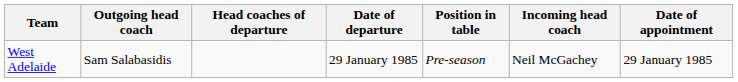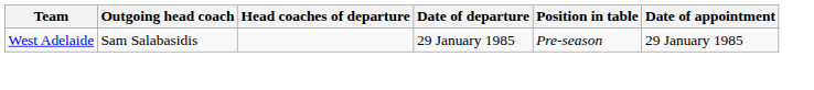 <table class="wikitable sortable">
 <tr>
 <th>Team</th>
 <th>Outgoing head coach</th>
 <th>Head coaches of departure</th>
 <th>Date of departure</th>
 <th>Position in table</th>
-<th>Incoming head coach</th>
 <th>Date of appointment</th>
 </tr>
 <tr>
 <td><a href='#'>West Adelaide</a></td>
 <td> Sam Salabasidis</td>
 <td></td>
 <td>29 January 1985</td>
 <td><em>Pre-season</em></td>
-<td> Neil McGachey</td>
 <td>29 January 1985</td>
 </tr>
 </table>
